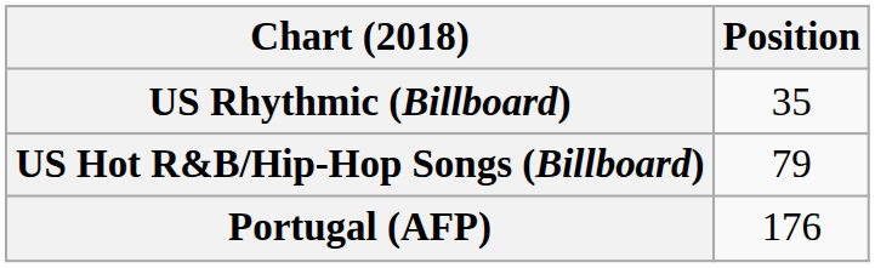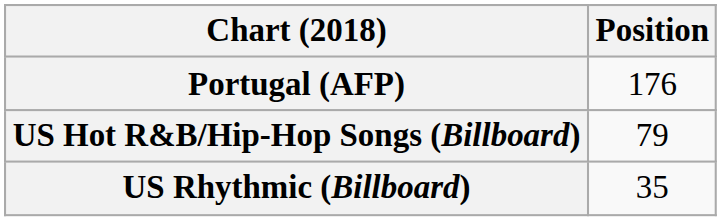 <table class="wikitable sortable plainrowheaders" style="text-align:center">
 <tr>
 <th scope="col">Chart (2018)</th>
 <th scope="col">Position</th>
 </tr>
 <tr>
-<th scope="row">US Rhythmic (<em>Billboard</em>)</th>
-<td>35</td>
+<th scope="row">Portugal (AFP)</th>
+<td>176</td>
 </tr>
 <tr>
 <th scope="row">US Hot R&B/Hip-Hop Songs (<em>Billboard</em>)</th>
 <td>79</td>
 </tr>
 <tr>
-<th scope="row">Portugal (AFP)</th>
-<td>176</td>
+<th scope="row">US Rhythmic (<em>Billboard</em>)</th>
+<td>35</td>
 </tr>
 </table>
